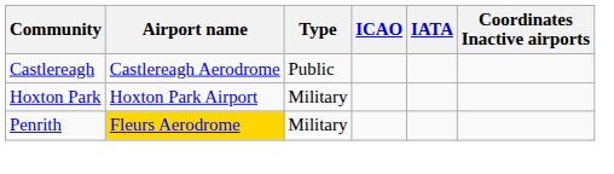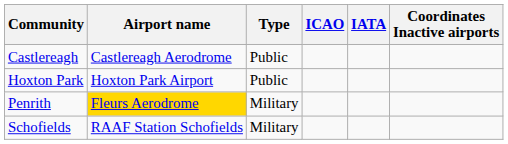 <table class="wikitable sortable">
 <tr>
 <th>Community</th>
 <th>Airport name</th>
 <th>Type</th>
 <th><a href='#'>ICAO</a></th>
 <th><a href='#'>IATA</a></th>
 <th>Coordinates<br>Inactive airports</th>
 </tr>
 <tr>
 <td><a href='#'>Castlereagh</a></td>
 <td><a href='#'>Castlereagh Aerodrome</a></td>
 <td>Public</td>
 <td></td>
 <td></td>
 <td></td>
 </tr>
 <tr>
 <td><a href='#'>Hoxton Park</a></td>
 <td><a href='#'>Hoxton Park Airport</a></td>
-<td>Military</td>
+<td>Public</td>
 <td></td>
 <td></td>
 <td></td>
 </tr>
 <tr>
 <td><a href='#'>Penrith</a></td>
 <td style="background: gold;"><a href='#'>Fleurs Aerodrome</a></td>
 <td>Military</td>
 <td></td>
 <td></td>
 <td></td>
 </tr>
+<tr>
+<td><a href='#'>Schofields</a></td>
+<td><a href='#'>RAAF Station Schofields</a></td>
+<td>Military</td>
+<td></td>
+<td></td>
+<td></td>
+</tr>
 </table>
